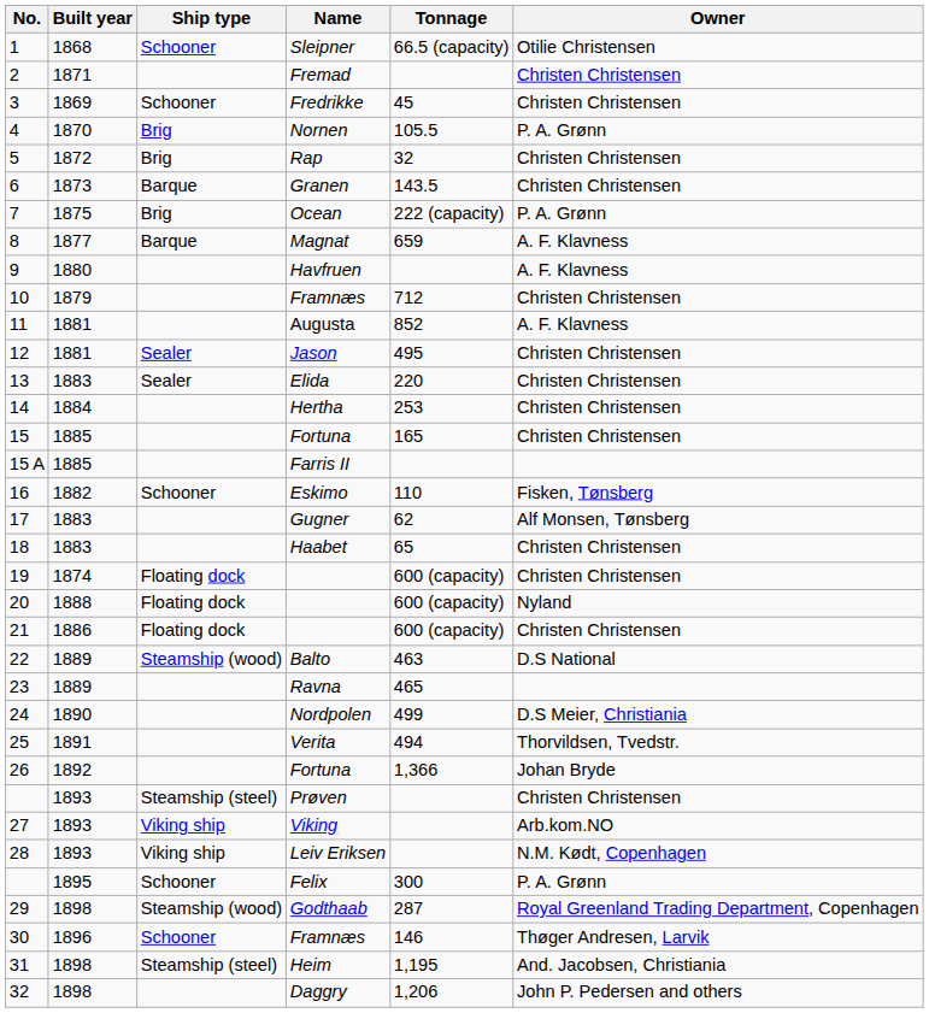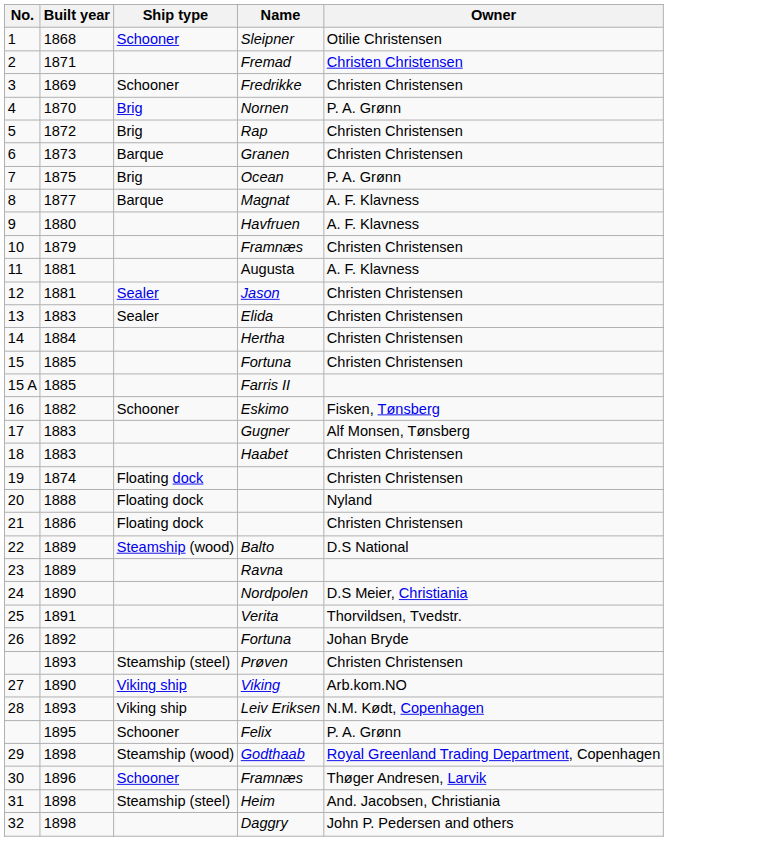 <table class="wikitable">
 <tr>
 <th>No.</th>
 <th>Built year</th>
 <th>Ship type</th>
 <th>Name</th>
-<th>Tonnage</th>
 <th>Owner</th>
 </tr>
 <tr>
 <td>1</td>
 <td>1868</td>
 <td><a href='#'>Schooner</a></td>
 <td><em>Sleipner</em></td>
-<td>66.5 (capacity)</td>
 <td>Otilie Christensen</td>
 </tr>
 <tr>
 <td>2</td>
 <td>1871</td>
 <td></td>
 <td><em>Fremad</em></td>
-<td></td>
 <td><a href='#'>Christen Christensen</a></td>
 </tr>
 <tr>
 <td>3</td>
 <td>1869</td>
 <td>Schooner</td>
 <td><em>Fredrikke</em></td>
-<td>45</td>
 <td>Christen Christensen</td>
 </tr>
 <tr>
 <td>4</td>
 <td>1870</td>
 <td><a href='#'>Brig</a></td>
 <td><em>Nornen</em></td>
-<td>105.5</td>
 <td>P. A. Grønn</td>
 </tr>
 <tr>
 <td>5</td>
 <td>1872</td>
 <td>Brig</td>
 <td><em>Rap</em></td>
-<td>32</td>
 <td>Christen Christensen</td>
 </tr>
 <tr>
 <td>6</td>
 <td>1873</td>
 <td>Barque</td>
 <td><em>Granen</em></td>
-<td>143.5</td>
 <td>Christen Christensen</td>
 </tr>
 <tr>
 <td>7</td>
 <td>1875</td>
 <td>Brig</td>
 <td><em>Ocean</em></td>
-<td>222 (capacity)</td>
 <td>P. A. Grønn</td>
 </tr>
 <tr>
 <td>8</td>
 <td>1877</td>
 <td>Barque</td>
 <td><em>Magnat</em></td>
-<td>659</td>
 <td>A. F. Klavness</td>
 </tr>
 <tr>
 <td>9</td>
 <td>1880</td>
 <td></td>
 <td><em>Havfruen</em></td>
-<td></td>
 <td>A. F. Klavness</td>
 </tr>
 <tr>
 <td>10</td>
 <td>1879</td>
 <td></td>
 <td><em>Framnæs</em></td>
-<td>712</td>
 <td>Christen Christensen</td>
 </tr>
 <tr>
 <td>11</td>
 <td>1881</td>
 <td></td>
 <td>Augusta</td>
-<td>852</td>
 <td>A. F. Klavness</td>
 </tr>
 <tr>
 <td>12</td>
 <td>1881</td>
 <td><a href='#'>Sealer</a></td>
 <td><a href='#'><em>Jason</em></a></td>
-<td>495</td>
 <td>Christen Christensen</td>
 </tr>
 <tr>
 <td>13</td>
 <td>1883</td>
 <td>Sealer</td>
 <td><em>Elida</em></td>
-<td>220</td>
 <td>Christen Christensen</td>
 </tr>
 <tr>
 <td>14</td>
 <td>1884</td>
 <td></td>
 <td><em>Hertha</em></td>
-<td>253</td>
 <td>Christen Christensen</td>
 </tr>
 <tr>
 <td>15</td>
 <td>1885</td>
 <td></td>
 <td><em>Fortuna</em></td>
-<td>165</td>
 <td>Christen Christensen</td>
 </tr>
 <tr>
 <td>15 A</td>
 <td>1885</td>
 <td></td>
 <td><em>Farris II</em></td>
 <td></td>
-<td></td>
 </tr>
 <tr>
 <td>16</td>
 <td>1882</td>
 <td>Schooner</td>
 <td><em>Eskimo</em></td>
-<td>110</td>
 <td>Fisken, <a href='#'>Tønsberg</a></td>
 </tr>
 <tr>
 <td>17</td>
 <td>1883</td>
 <td></td>
 <td><em>Gugner</em></td>
-<td>62</td>
 <td>Alf Monsen, Tønsberg</td>
 </tr>
 <tr>
 <td>18</td>
 <td>1883</td>
 <td></td>
 <td><em>Haabet</em></td>
-<td>65</td>
 <td>Christen Christensen</td>
 </tr>
 <tr>
 <td>19</td>
 <td>1874</td>
 <td>Floating <a href='#'>dock</a></td>
 <td></td>
-<td>600 (capacity)</td>
 <td>Christen Christensen</td>
 </tr>
 <tr>
 <td>20</td>
 <td>1888</td>
 <td>Floating dock</td>
 <td></td>
-<td>600 (capacity)</td>
 <td>Nyland</td>
 </tr>
 <tr>
 <td>21</td>
 <td>1886</td>
 <td>Floating dock</td>
 <td></td>
-<td>600 (capacity)</td>
 <td>Christen Christensen</td>
 </tr>
 <tr>
 <td>22</td>
 <td>1889</td>
 <td><a href='#'>Steamship</a> (wood)</td>
 <td><em>Balto</em></td>
-<td>463</td>
 <td>D.S National</td>
 </tr>
 <tr>
 <td>23</td>
 <td>1889</td>
 <td></td>
 <td><em>Ravna</em></td>
-<td>465</td>
 <td></td>
 </tr>
 <tr>
 <td>24</td>
 <td>1890</td>
 <td></td>
 <td><em>Nordpolen</em></td>
-<td>499</td>
 <td>D.S Meier, <a href='#'>Christiania</a></td>
 </tr>
 <tr>
 <td>25</td>
 <td>1891</td>
 <td></td>
 <td><em>Verita</em></td>
-<td>494</td>
 <td>Thorvildsen, Tvedstr.</td>
 </tr>
 <tr>
 <td>26</td>
 <td>1892</td>
 <td></td>
 <td><em>Fortuna</em></td>
-<td>1,366</td>
 <td>Johan Bryde</td>
 </tr>
 <tr>
 <td></td>
 <td>1893</td>
 <td>Steamship (steel)</td>
 <td><em>Prøven</em></td>
-<td></td>
 <td>Christen Christensen</td>
 </tr>
 <tr>
 <td>27</td>
-<td>1893</td>
+<td>1890</td>
 <td><a href='#'>Viking ship</a></td>
 <td><a href='#'><em>Viking</em></a></td>
-<td></td>
 <td>Arb.kom.NO</td>
 </tr>
 <tr>
 <td>28</td>
 <td>1893</td>
 <td>Viking ship</td>
 <td><em>Leiv Eriksen</em></td>
-<td></td>
 <td>N.M. Kødt, <a href='#'>Copenhagen</a></td>
 </tr>
 <tr>
 <td></td>
 <td>1895</td>
 <td>Schooner</td>
 <td><em>Felix</em></td>
-<td>300</td>
 <td>P. A. Grønn</td>
 </tr>
 <tr>
 <td>29</td>
 <td>1898</td>
 <td>Steamship (wood)</td>
 <td><em><a href='#'>Godthaab</a></em></td>
-<td>287</td>
 <td><a href='#'>Royal Greenland Trading Department</a>, Copenhagen</td>
 </tr>
 <tr>
 <td>30</td>
 <td>1896</td>
 <td><a href='#'>Schooner</a></td>
 <td><em>Framnæs</em></td>
-<td>146</td>
 <td>Thøger Andresen, <a href='#'>Larvik</a></td>
 </tr>
 <tr>
 <td>31</td>
 <td>1898</td>
 <td>Steamship (steel)</td>
 <td><em>Heim</em></td>
-<td>1,195</td>
 <td>And. Jacobsen, Christiania</td>
 </tr>
 <tr>
 <td>32</td>
 <td>1898</td>
 <td></td>
 <td><em>Daggry</em></td>
-<td>1,206</td>
 <td>John P. Pedersen and others</td>
 </tr>
 </table>
